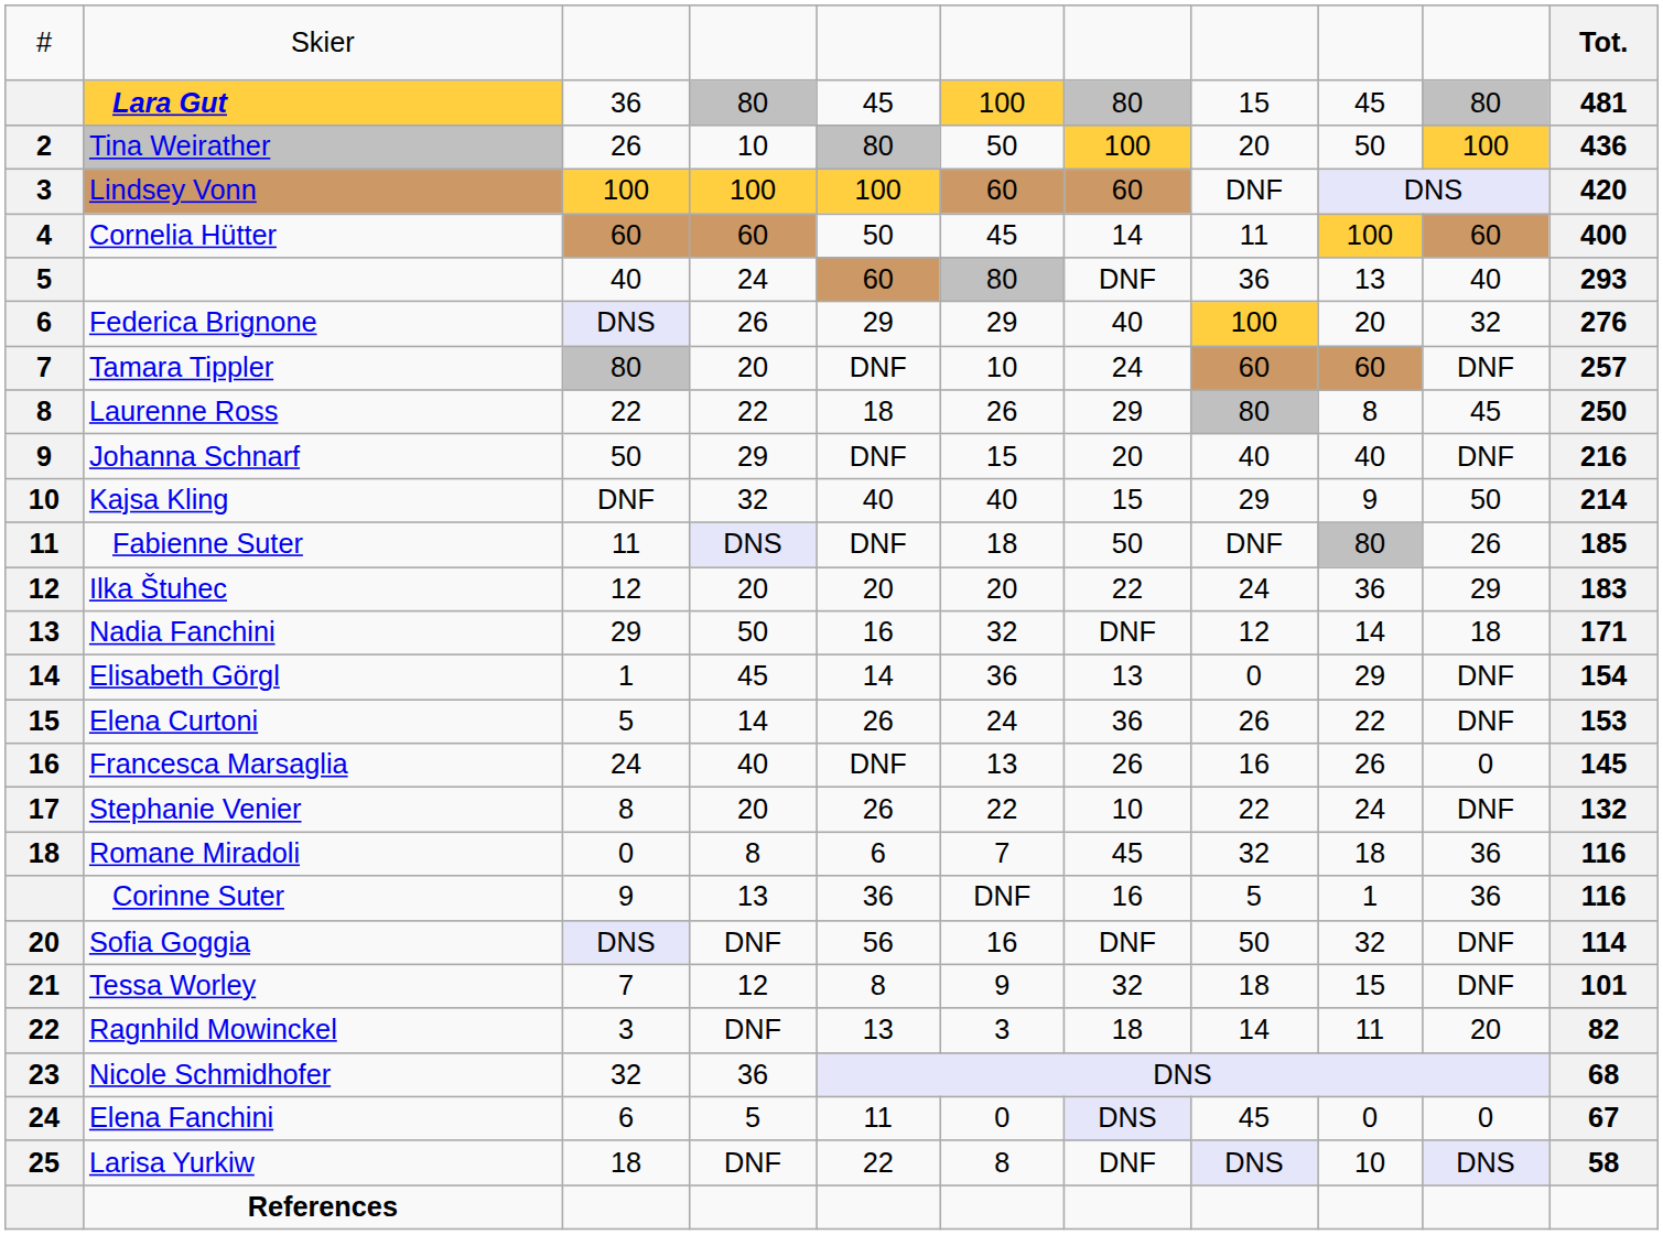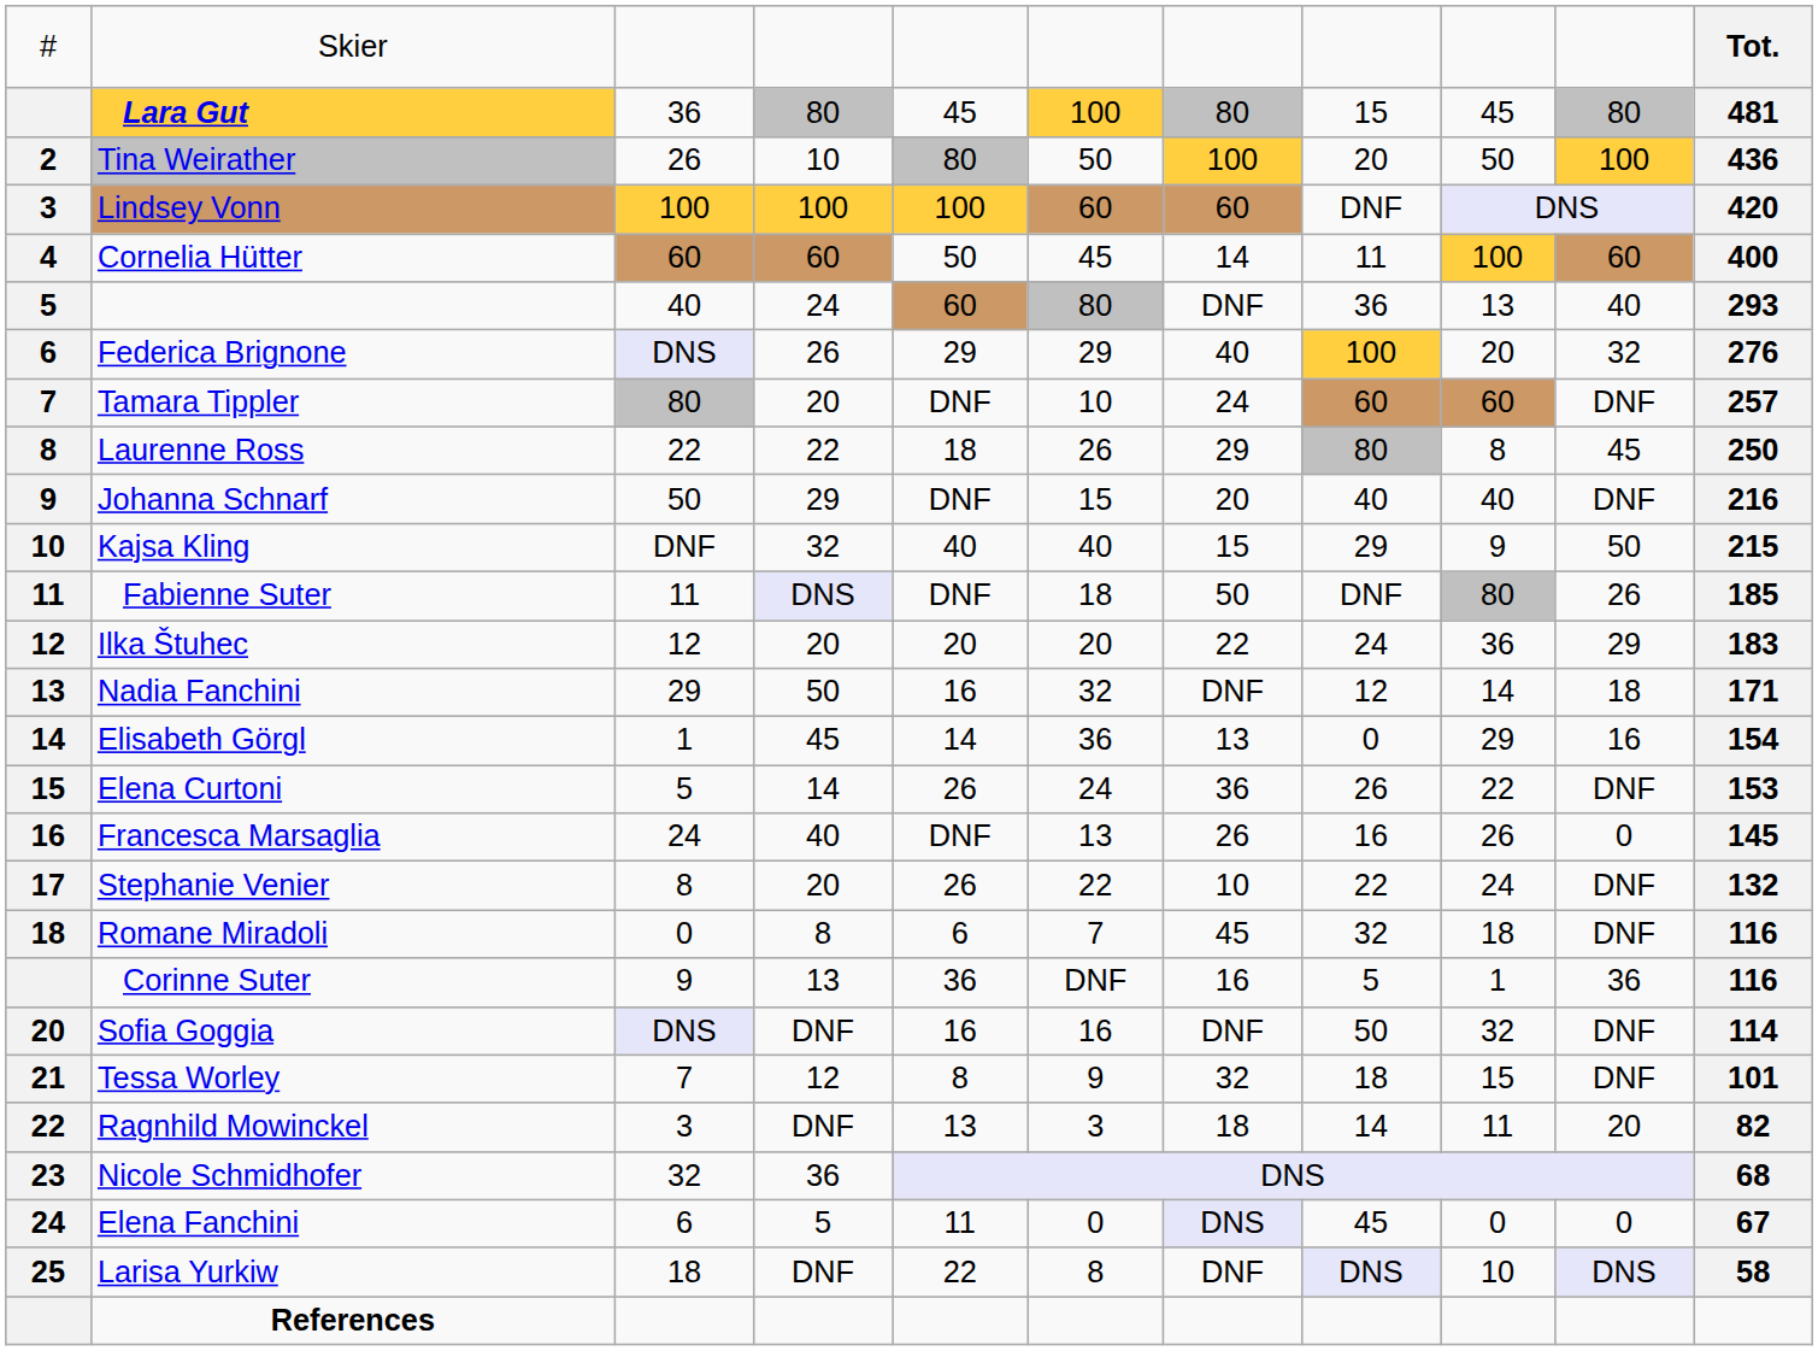 <table class="wikitable" width=60% style="font-size:100%; text-align:center;">
 <tr>
 <td>#</td>
 <td>Skier</td>
 <td><br></td>
 <td><br></td>
 <td><br></td>
 <td><br></td>
 <td><br></td>
 <td><br></td>
 <td><br>  </td>
 <td><br>  </td>
 <th>Tot.</th>
 </tr>
 <tr>
 <th></th>
 <td align=left bgcolor=ffcf40>   <strong><em><a href='#'>Lara Gut</a></em></strong></td>
 <td>36</td>
 <td bgcolor=c0c0c0>80</td>
 <td>45</td>
 <td bgcolor=ffcf40>100</td>
 <td bgcolor=c0c0c0>80</td>
 <td>15</td>
 <td>45</td>
 <td bgcolor=c0c0c0>80</td>
 <th>481</th>
 </tr>
 <tr>
 <th>2</th>
 <td align=left bgcolor=c0c0c0> <a href='#'>Tina Weirather</a></td>
 <td>26</td>
 <td>10</td>
 <td bgcolor=c0c0c0>80</td>
 <td>50</td>
 <td bgcolor=ffcf40>100</td>
 <td>20</td>
 <td>50</td>
 <td bgcolor=ffcf40>100</td>
 <th>436</th>
 </tr>
 <tr>
 <th>3</th>
 <td align=left bgcolor=cc9966> <a href='#'>Lindsey Vonn</a></td>
 <td bgcolor=ffcf40>100</td>
 <td bgcolor=ffcf40>100</td>
 <td bgcolor=ffcf40>100</td>
 <td bgcolor=cc9966>60</td>
 <td bgcolor=cc9966>60</td>
 <td>DNF</td>
 <td colspan=2 bgcolor=lavender>DNS</td>
 <th>420</th>
 </tr>
 <tr>
 <th>4</th>
 <td align=left> <a href='#'>Cornelia Hütter</a></td>
 <td bgcolor=cc9966>60</td>
 <td bgcolor=cc9966>60</td>
 <td>50</td>
 <td>45</td>
 <td>14</td>
 <td>11</td>
 <td bgcolor=ffcf40>100</td>
 <td bgcolor=cc9966>60</td>
 <th>400</th>
 </tr>
 <tr>
 <th>5</th>
 <td align=left></td>
 <td>40</td>
 <td>24</td>
 <td bgcolor=cc9966>60</td>
 <td bgcolor=c0c0c0>80</td>
 <td>DNF</td>
 <td>36</td>
 <td>13</td>
 <td>40</td>
 <th>293</th>
 </tr>
 <tr>
 <th>6</th>
 <td align=left> <a href='#'>Federica Brignone</a></td>
 <td bgcolor=lavender>DNS</td>
 <td>26</td>
 <td>29</td>
 <td>29</td>
 <td>40</td>
 <td bgcolor=ffcf40>100</td>
 <td>20</td>
 <td>32</td>
 <th>276</th>
 </tr>
 <tr>
 <th>7</th>
 <td align=left> <a href='#'>Tamara Tippler</a></td>
 <td bgcolor=c0c0c0>80</td>
 <td>20</td>
 <td>DNF</td>
 <td>10</td>
 <td>24</td>
 <td bgcolor=cc9966>60</td>
 <td bgcolor=cc9966>60</td>
 <td>DNF</td>
 <th>257</th>
 </tr>
 <tr>
 <th>8</th>
 <td align=left> <a href='#'>Laurenne Ross</a></td>
 <td>22</td>
 <td>22</td>
 <td>18</td>
 <td>26</td>
 <td>29</td>
 <td bgcolor=c0c0c0>80</td>
 <td>8</td>
 <td>45</td>
 <th>250</th>
 </tr>
 <tr>
 <th>9</th>
 <td align=left> <a href='#'>Johanna Schnarf</a></td>
 <td>50</td>
 <td>29</td>
 <td>DNF</td>
 <td>15</td>
 <td>20</td>
 <td>40</td>
 <td>40</td>
 <td>DNF</td>
 <th>216</th>
 </tr>
 <tr>
 <th>10</th>
 <td align=left> <a href='#'>Kajsa Kling</a></td>
 <td>DNF</td>
 <td>32</td>
 <td>40</td>
 <td>40</td>
 <td>15</td>
 <td>29</td>
 <td>9</td>
 <td>50</td>
-<th>214</th>
+<th>215</th>
 </tr>
 <tr>
 <th>11</th>
 <td align=left>   <a href='#'>Fabienne Suter</a></td>
 <td>11</td>
 <td bgcolor=lavender>DNS</td>
 <td>DNF</td>
 <td>18</td>
 <td>50</td>
 <td>DNF</td>
 <td bgcolor=c0c0c0>80</td>
 <td>26</td>
 <th>185</th>
 </tr>
 <tr>
 <th>12</th>
 <td align=left> <a href='#'>Ilka Štuhec</a></td>
 <td>12</td>
 <td>20</td>
 <td>20</td>
 <td>20</td>
 <td>22</td>
 <td>24</td>
 <td>36</td>
 <td>29</td>
 <th>183</th>
 </tr>
 <tr>
 <th>13</th>
 <td align=left> <a href='#'>Nadia Fanchini</a></td>
 <td>29</td>
 <td>50</td>
 <td>16</td>
 <td>32</td>
 <td>DNF</td>
 <td>12</td>
 <td>14</td>
 <td>18</td>
 <th>171</th>
 </tr>
 <tr>
 <th>14</th>
 <td align=left> <a href='#'>Elisabeth Görgl</a></td>
 <td>1</td>
 <td>45</td>
 <td>14</td>
 <td>36</td>
 <td>13</td>
 <td>0</td>
 <td>29</td>
-<td>DNF</td>
+<td>16</td>
 <th>154</th>
 </tr>
 <tr>
 <th>15</th>
 <td align=left> <a href='#'>Elena Curtoni</a></td>
 <td>5</td>
 <td>14</td>
 <td>26</td>
 <td>24</td>
 <td>36</td>
 <td>26</td>
 <td>22</td>
 <td>DNF</td>
 <th>153</th>
 </tr>
 <tr>
 <th>16</th>
 <td align=left> <a href='#'>Francesca Marsaglia</a></td>
 <td>24</td>
 <td>40</td>
 <td>DNF</td>
 <td>13</td>
 <td>26</td>
 <td>16</td>
 <td>26</td>
 <td>0</td>
 <th>145</th>
 </tr>
 <tr>
 <th>17</th>
 <td align=left> <a href='#'>Stephanie Venier</a></td>
 <td>8</td>
 <td>20</td>
 <td>26</td>
 <td>22</td>
 <td>10</td>
 <td>22</td>
 <td>24</td>
 <td>DNF</td>
 <th>132</th>
 </tr>
 <tr>
 <th>18</th>
 <td align=left> <a href='#'>Romane Miradoli</a></td>
 <td>0</td>
 <td>8</td>
 <td>6</td>
 <td>7</td>
 <td>45</td>
 <td>32</td>
 <td>18</td>
-<td>36</td>
+<td>DNF</td>
 <th>116</th>
 </tr>
 <tr>
 <th></th>
 <td align=left>   <a href='#'>Corinne Suter</a></td>
 <td>9</td>
 <td>13</td>
 <td>36</td>
 <td>DNF</td>
 <td>16</td>
 <td>5</td>
 <td>1</td>
 <td>36</td>
 <th>116</th>
 </tr>
 <tr>
 <th>20</th>
 <td align=left> <a href='#'>Sofia Goggia</a></td>
 <td bgcolor=lavender>DNS</td>
 <td>DNF</td>
-<td>56</td>
+<td>16</td>
 <td>16</td>
 <td>DNF</td>
 <td>50</td>
 <td>32</td>
 <td>DNF</td>
 <th>114</th>
 </tr>
 <tr>
 <th>21</th>
 <td align=left> <a href='#'>Tessa Worley</a></td>
 <td>7</td>
 <td>12</td>
 <td>8</td>
 <td>9</td>
 <td>32</td>
 <td>18</td>
 <td>15</td>
 <td>DNF</td>
 <th>101</th>
 </tr>
 <tr>
 <th>22</th>
 <td align=left> <a href='#'>Ragnhild Mowinckel</a></td>
 <td>3</td>
 <td>DNF</td>
 <td>13</td>
 <td>3</td>
 <td>18</td>
 <td>14</td>
 <td>11</td>
 <td>20</td>
 <th>82</th>
 </tr>
 <tr>
 <th>23</th>
 <td align=left> <a href='#'>Nicole Schmidhofer</a></td>
 <td>32</td>
 <td>36</td>
 <td colspan=6 bgcolor=lavender>DNS</td>
 <th>68</th>
 </tr>
 <tr>
 <th>24</th>
 <td align=left> <a href='#'>Elena Fanchini</a></td>
 <td>6</td>
 <td>5</td>
 <td>11</td>
 <td>0</td>
 <td bgcolor=lavender>DNS</td>
 <td>45</td>
 <td>0</td>
 <td>0</td>
 <th>67</th>
 </tr>
 <tr>
 <th>25</th>
 <td align=left> <a href='#'>Larisa Yurkiw</a></td>
 <td>18</td>
 <td>DNF</td>
 <td>22</td>
 <td>8</td>
 <td>DNF</td>
 <td bgcolor=lavender>DNS</td>
 <td>10</td>
 <td bgcolor=lavender>DNS</td>
 <th>58</th>
 </tr>
 <tr>
 <th></th>
 <td align=center><strong>References</strong></td>
 <td></td>
 <td></td>
 <td></td>
 <td></td>
 <td></td>
 <td></td>
 <td></td>
 <td></td>
 </tr>
 </table>
